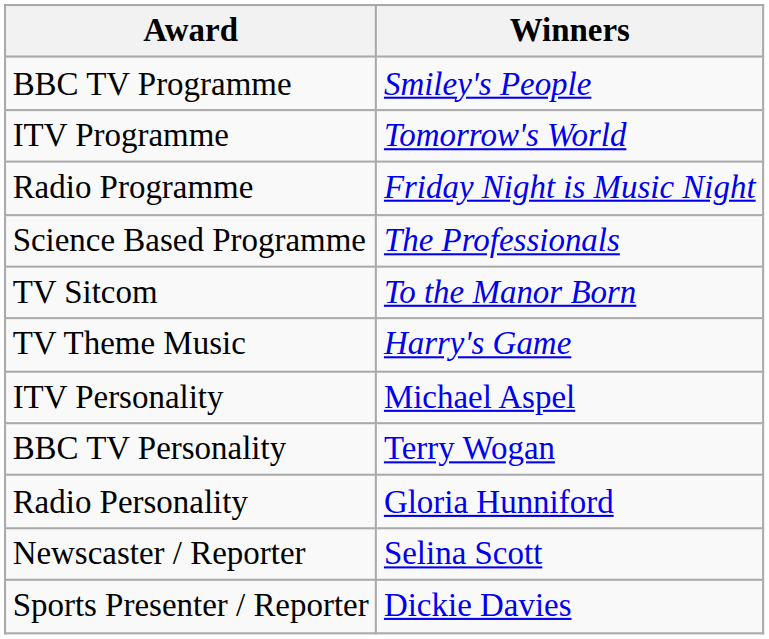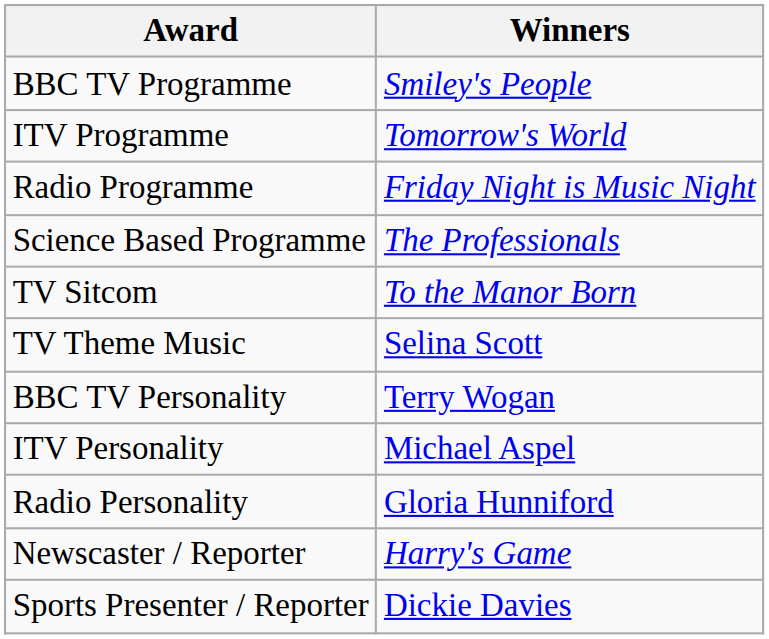 <table class="wikitable">
 <tr>
 <th>Award</th>
 <th>Winners</th>
 </tr>
 <tr>
 <td>BBC TV Programme</td>
 <td><em><a href='#'>Smiley's People</a></em></td>
 </tr>
 <tr>
 <td>ITV Programme</td>
 <td><em><a href='#'>Tomorrow's World</a></em></td>
 </tr>
 <tr>
 <td>Radio Programme</td>
 <td><em><a href='#'>Friday Night is Music Night</a></em></td>
 </tr>
 <tr>
 <td>Science Based Programme</td>
 <td><em><a href='#'>The Professionals</a></em></td>
 </tr>
 <tr>
 <td>TV Sitcom</td>
 <td><em><a href='#'>To the Manor Born</a></em></td>
 </tr>
 <tr>
 <td>TV Theme Music</td>
-<td><em><a href='#'>Harry's Game</a></em></td>
+<td><a href='#'>Selina Scott</a></td>
+</tr>
+<tr>
+<td>BBC TV Personality</td>
+<td><a href='#'>Terry Wogan</a></td>
 </tr>
 <tr>
 <td>ITV Personality</td>
 <td><a href='#'>Michael Aspel</a></td>
-</tr>
-<tr>
-<td>BBC TV Personality</td>
-<td><a href='#'>Terry Wogan</a></td>
 </tr>
 <tr>
 <td>Radio Personality</td>
 <td><a href='#'>Gloria Hunniford</a></td>
 </tr>
 <tr>
 <td>Newscaster / Reporter</td>
-<td><a href='#'>Selina Scott</a></td>
+<td><em><a href='#'>Harry's Game</a></em></td>
 </tr>
 <tr>
 <td>Sports Presenter / Reporter</td>
 <td><a href='#'>Dickie Davies</a></td>
 </tr>
 </table>
